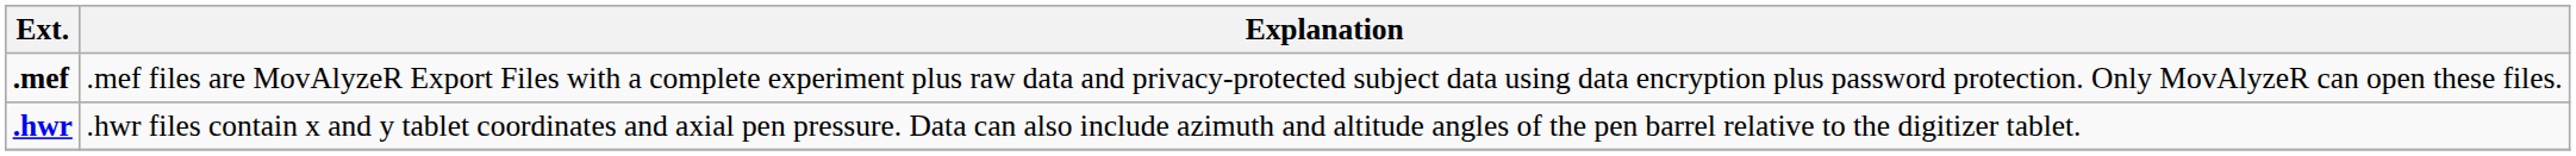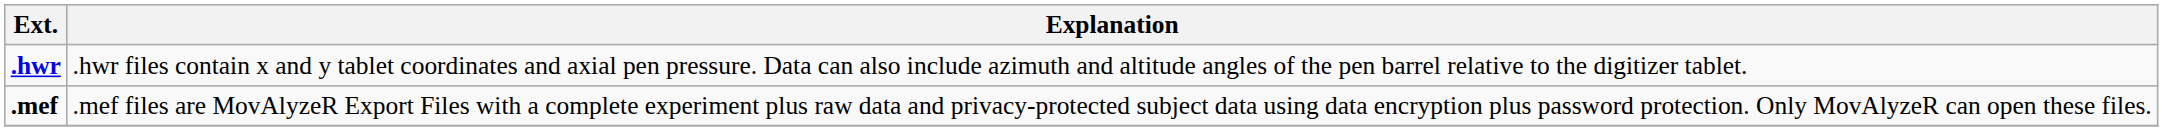 <table class="wikitable">
 <tr>
 <th>Ext.</th>
 <th>Explanation</th>
 </tr>
 <tr>
+<td><strong><a href='#'>.hwr</a></strong></td>
+<td>.hwr files contain x and y tablet coordinates and axial pen pressure. Data can also include azimuth and altitude angles of the pen barrel relative to the digitizer tablet.</td>
+</tr>
+<tr>
 <td><strong>.mef</strong></td>
 <td>.mef files are MovAlyzeR Export Files with a complete experiment plus raw data and privacy-protected subject data using data encryption plus password protection. Only MovAlyzeR can open these files.</td>
 </tr>
 <tr>
-<td><strong><a href='#'>.hwr</a></strong></td>
-<td>.hwr files contain x and y tablet coordinates and axial pen pressure. Data can also include azimuth and altitude angles of the pen barrel relative to the digitizer tablet.</td>
-</tr>
-<tr>
 </tr>
 </table>
